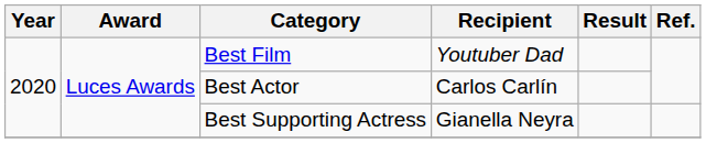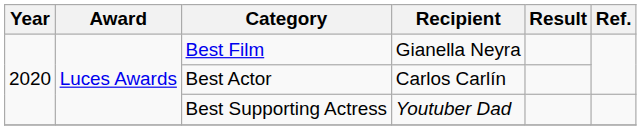 <table class="wikitable">
 <tr>
 <th>Year</th>
 <th>Award</th>
 <th>Category</th>
 <th>Recipient</th>
 <th>Result</th>
 <th>Ref.</th>
 </tr>
 <tr>
 <td rowspan="3">2020</td>
 <td rowspan="3"><a href='#'>Luces Awards</a></td>
 <td><a href='#'>Best Film</a></td>
-<td><em>Youtuber Dad</em></td>
+<td>Gianella Neyra</td>
 <td></td>
 <td rowspan="2"></td>
 </tr>
 <tr>
 <td>Best Actor</td>
 <td>Carlos Carlín</td>
 <td></td>
 </tr>
 <tr>
 <td>Best Supporting Actress</td>
-<td>Gianella Neyra</td>
+<td><em>Youtuber Dad</em></td>
 <td></td>
 <td></td>
 </tr>
 <tr>
 </tr>
 </table>
